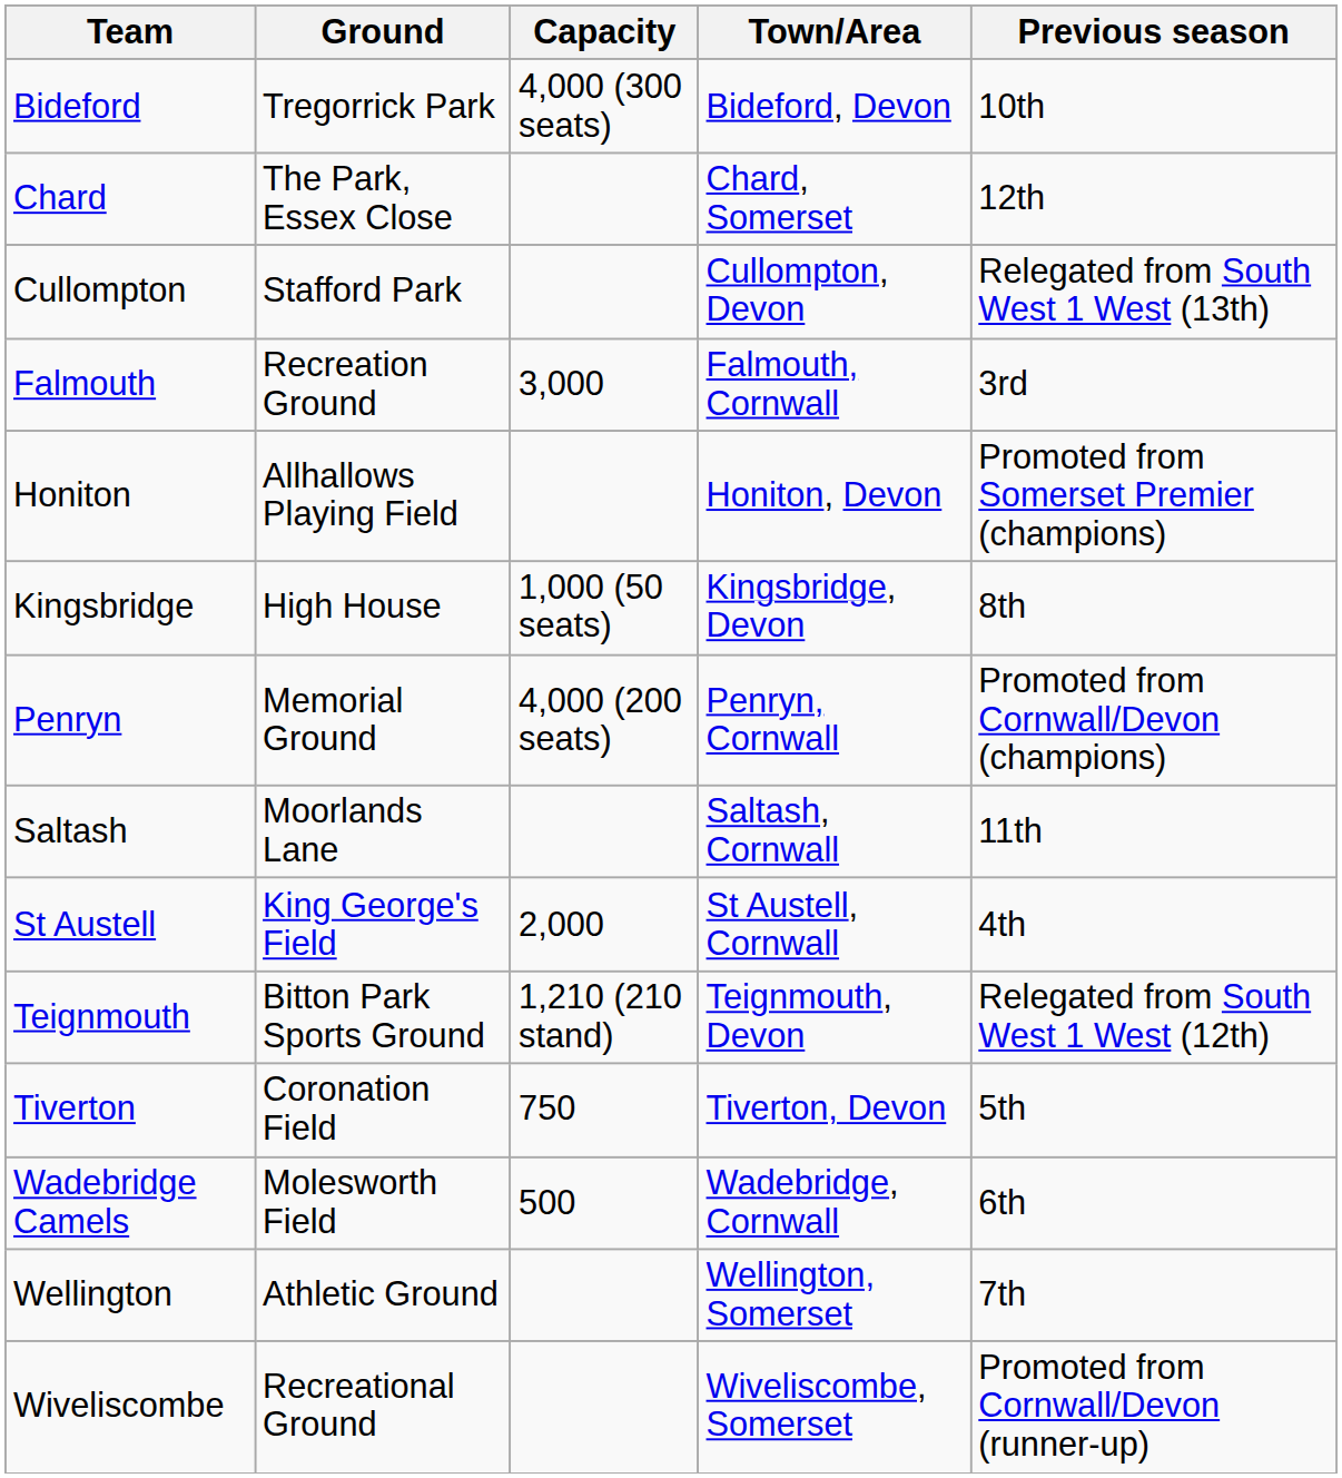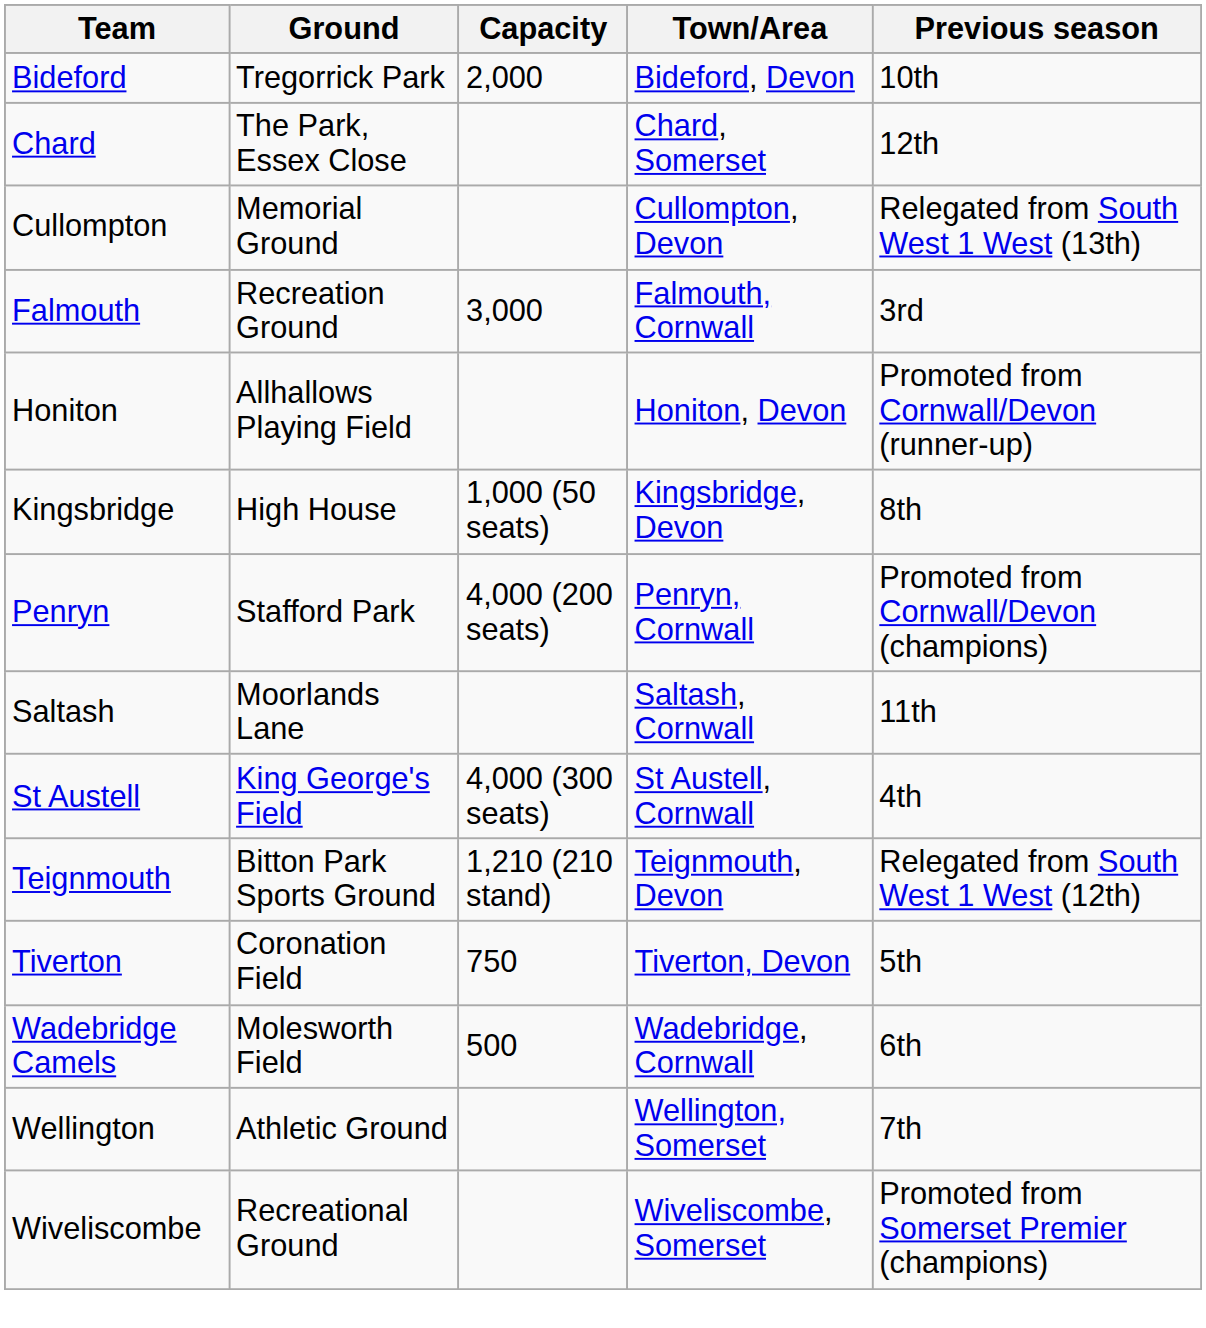 <table class="wikitable sortable" width=100%>
 <tr>
 <th>Team</th>
 <th>Ground</th>
 <th>Capacity</th>
 <th>Town/Area</th>
 <th>Previous season</th>
 </tr>
 <tr>
 <td><a href='#'>Bideford</a></td>
 <td>Tregorrick Park</td>
-<td>4,000 (300 seats)</td>
+<td>2,000</td>
 <td><a href='#'>Bideford</a>, <a href='#'>Devon</a></td>
 <td>10th</td>
 </tr>
 <tr>
 <td><a href='#'>Chard</a></td>
 <td>The Park, Essex Close</td>
 <td></td>
 <td><a href='#'>Chard</a>,  <a href='#'>Somerset</a></td>
 <td>12th</td>
 </tr>
 <tr>
 <td>Cullompton</td>
-<td>Stafford Park</td>
+<td>Memorial Ground</td>
 <td></td>
 <td><a href='#'>Cullompton</a>, <a href='#'>Devon</a></td>
 <td>Relegated from <a href='#'>South West 1 West</a> (13th)</td>
 </tr>
 <tr>
 <td><a href='#'>Falmouth</a></td>
 <td>Recreation Ground</td>
 <td>3,000</td>
 <td><a href='#'>Falmouth, Cornwall</a></td>
 <td>3rd</td>
 </tr>
 <tr>
 <td>Honiton</td>
 <td>Allhallows Playing Field</td>
 <td></td>
 <td><a href='#'>Honiton</a>, <a href='#'>Devon</a></td>
-<td>Promoted from <a href='#'>Somerset Premier</a> (champions)</td>
+<td>Promoted from <a href='#'>Cornwall/Devon</a> (runner-up)</td>
 </tr>
 <tr>
 <td>Kingsbridge</td>
 <td>High House</td>
 <td>1,000 (50 seats)</td>
 <td><a href='#'>Kingsbridge</a>, <a href='#'>Devon</a></td>
 <td>8th</td>
 </tr>
 <tr>
 <td><a href='#'>Penryn</a></td>
-<td>Memorial Ground</td>
+<td>Stafford Park</td>
 <td>4,000 (200 seats)</td>
 <td><a href='#'>Penryn, Cornwall</a></td>
 <td>Promoted from <a href='#'>Cornwall/Devon</a> (champions)</td>
 </tr>
 <tr>
 <td>Saltash</td>
 <td>Moorlands Lane</td>
 <td></td>
 <td><a href='#'>Saltash</a>, <a href='#'>Cornwall</a></td>
 <td>11th</td>
 </tr>
 <tr>
 <td><a href='#'>St Austell</a></td>
 <td><a href='#'>King George's Field</a></td>
-<td>2,000</td>
+<td>4,000 (300 seats)</td>
 <td><a href='#'>St Austell</a>, <a href='#'>Cornwall</a></td>
 <td>4th</td>
 </tr>
 <tr>
 <td><a href='#'>Teignmouth</a></td>
 <td>Bitton Park Sports Ground</td>
 <td>1,210 (210 stand)</td>
 <td><a href='#'>Teignmouth</a>, <a href='#'>Devon</a></td>
 <td>Relegated from <a href='#'>South West 1 West</a> (12th)</td>
 </tr>
 <tr>
 <td><a href='#'>Tiverton</a></td>
 <td>Coronation Field</td>
 <td>750</td>
 <td><a href='#'>Tiverton, Devon</a></td>
 <td>5th</td>
 </tr>
 <tr>
 <td><a href='#'>Wadebridge Camels</a></td>
 <td>Molesworth Field</td>
 <td>500</td>
 <td><a href='#'>Wadebridge</a>, <a href='#'>Cornwall</a></td>
 <td>6th</td>
 </tr>
 <tr>
 <td>Wellington</td>
 <td>Athletic Ground</td>
 <td></td>
 <td><a href='#'>Wellington, Somerset</a></td>
 <td>7th</td>
 </tr>
 <tr>
 <td>Wiveliscombe</td>
 <td>Recreational Ground</td>
 <td></td>
 <td><a href='#'>Wiveliscombe</a>, <a href='#'>Somerset</a></td>
-<td>Promoted from <a href='#'>Cornwall/Devon</a> (runner-up)</td>
+<td>Promoted from <a href='#'>Somerset Premier</a> (champions)</td>
 </tr>
 <tr>
 </tr>
 </table>
